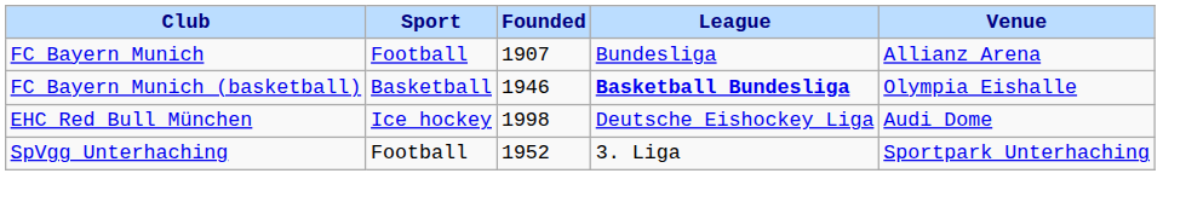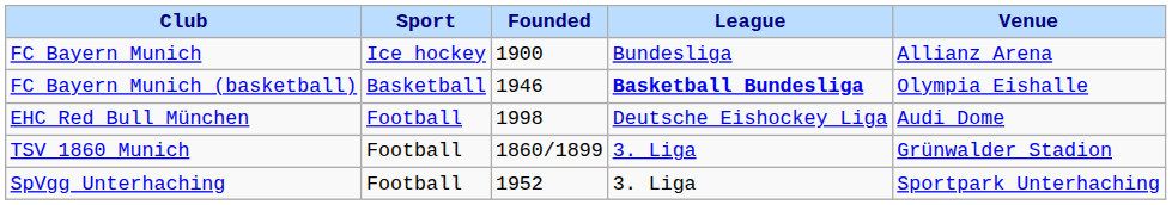 <table class="wikitable">
 <tr>
 <th style="background: #BBDDFF; color:#000080;">Club</th>
 <th style="background: #BBDDFF; color:#000080;">Sport</th>
 <th style="background: #BBDDFF; color:#000080;">Founded</th>
 <th style="background: #BBDDFF; color:#000080;">League</th>
 <th style="background: #BBDDFF; color:#000080;">Venue</th>
 </tr>
 <tr>
 <td><a href='#'>FC Bayern Munich</a></td>
-<td><a href='#'>Football</a></td>
-<td>1907</td>
+<td><a href='#'>Ice hockey</a></td>
+<td>1900</td>
 <td><a href='#'>Bundesliga</a></td>
 <td><a href='#'>Allianz Arena</a></td>
 </tr>
 <tr>
 <td><a href='#'>FC Bayern Munich (basketball)</a></td>
 <td><a href='#'>Basketball</a></td>
 <td>1946</td>
 <td><strong><a href='#'>Basketball Bundesliga</a></strong></td>
 <td><a href='#'>Olympia Eishalle</a></td>
 </tr>
 <tr>
 <td><a href='#'>EHC Red Bull München</a></td>
-<td><a href='#'>Ice hockey</a></td>
+<td><a href='#'>Football</a></td>
 <td>1998</td>
 <td><a href='#'>Deutsche Eishockey Liga</a></td>
 <td><a href='#'>Audi Dome</a></td>
+</tr>
+<tr>
+<td><a href='#'>TSV 1860 Munich</a></td>
+<td>Football</td>
+<td>1860/1899</td>
+<td><a href='#'>3. Liga</a></td>
+<td><a href='#'>Grünwalder Stadion</a></td>
 </tr>
 <tr>
 <td><a href='#'>SpVgg Unterhaching</a></td>
 <td>Football</td>
 <td>1952</td>
 <td>3. Liga</td>
 <td><a href='#'>Sportpark Unterhaching</a></td>
 </tr>
 </table>
